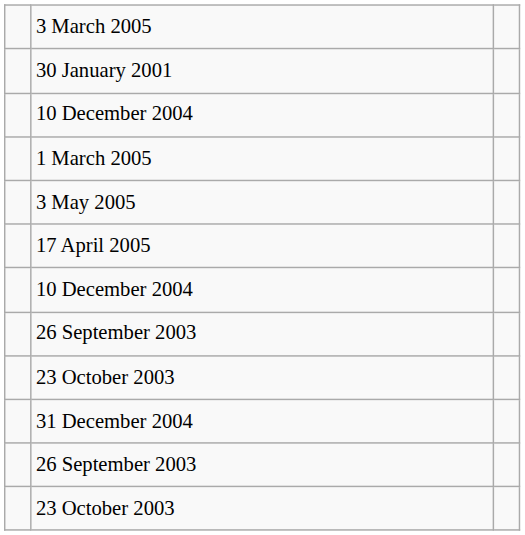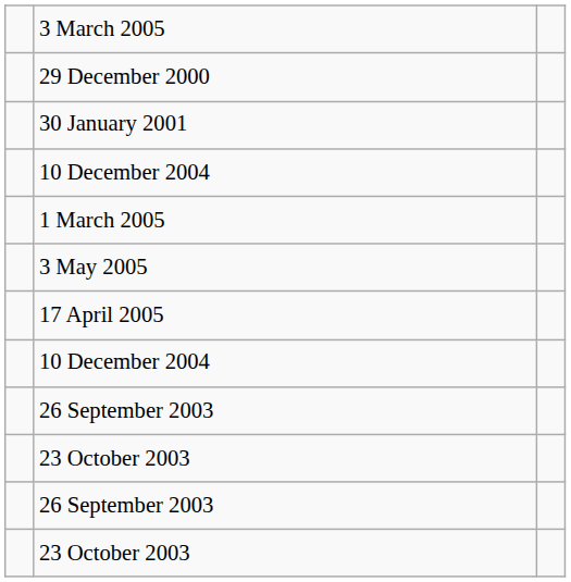 <table class="wikitable" style="font-size: 89%; float: left; width: 25em; margin-right: 1em; line-height: 1.65em !important; height: 349px">
 <tr>
 <td></td>
 <td>3 March 2005</td>
+<td></td>
+</tr>
+<tr>
+<td></td>
+<td>29 December 2000</td>
 <td></td>
 </tr>
 <tr>
 <td></td>
 <td>30 January 2001</td>
 <td></td>
 </tr>
 <tr>
 <td></td>
 <td>10 December 2004</td>
 <td></td>
 </tr>
 <tr>
 <td></td>
 <td>1 March 2005</td>
 <td></td>
 </tr>
 <tr>
 <td></td>
 <td>3 May 2005</td>
 <td></td>
 </tr>
 <tr>
 <td></td>
 <td>17 April 2005</td>
 <td></td>
 </tr>
 <tr>
 <td></td>
 <td>10 December 2004</td>
 <td></td>
 </tr>
 <tr>
 <td></td>
 <td>26 September 2003</td>
 <td></td>
 </tr>
 <tr>
 <td></td>
 <td>23 October 2003</td>
 <td></td>
 </tr>
 <tr>
 <td></td>
-<td>31 December 2004</td>
-<td></td>
-</tr>
-<tr>
-<td></td>
 <td>26 September 2003</td>
 <td></td>
 </tr>
 <tr>
 <td></td>
 <td>23 October 2003</td>
 <td></td>
 </tr>
 </table>
